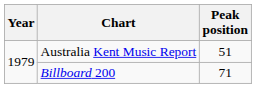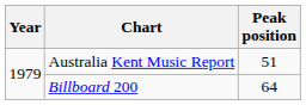 <table class="wikitable">
 <tr>
 <th>Year</th>
 <th>Chart</th>
 <th>Peak<br>position</th>
 </tr>
 <tr>
 <td rowspan="2">1979</td>
 <td>Australia  <a href='#'>Kent Music Report</a></td>
 <td align="center">51</td>
 </tr>
 <tr>
 <td><a href='#'><em>Billboard</em> 200</a></td>
-<td align="center">71</td>
+<td align="center">64</td>
 </tr>
 </table>
